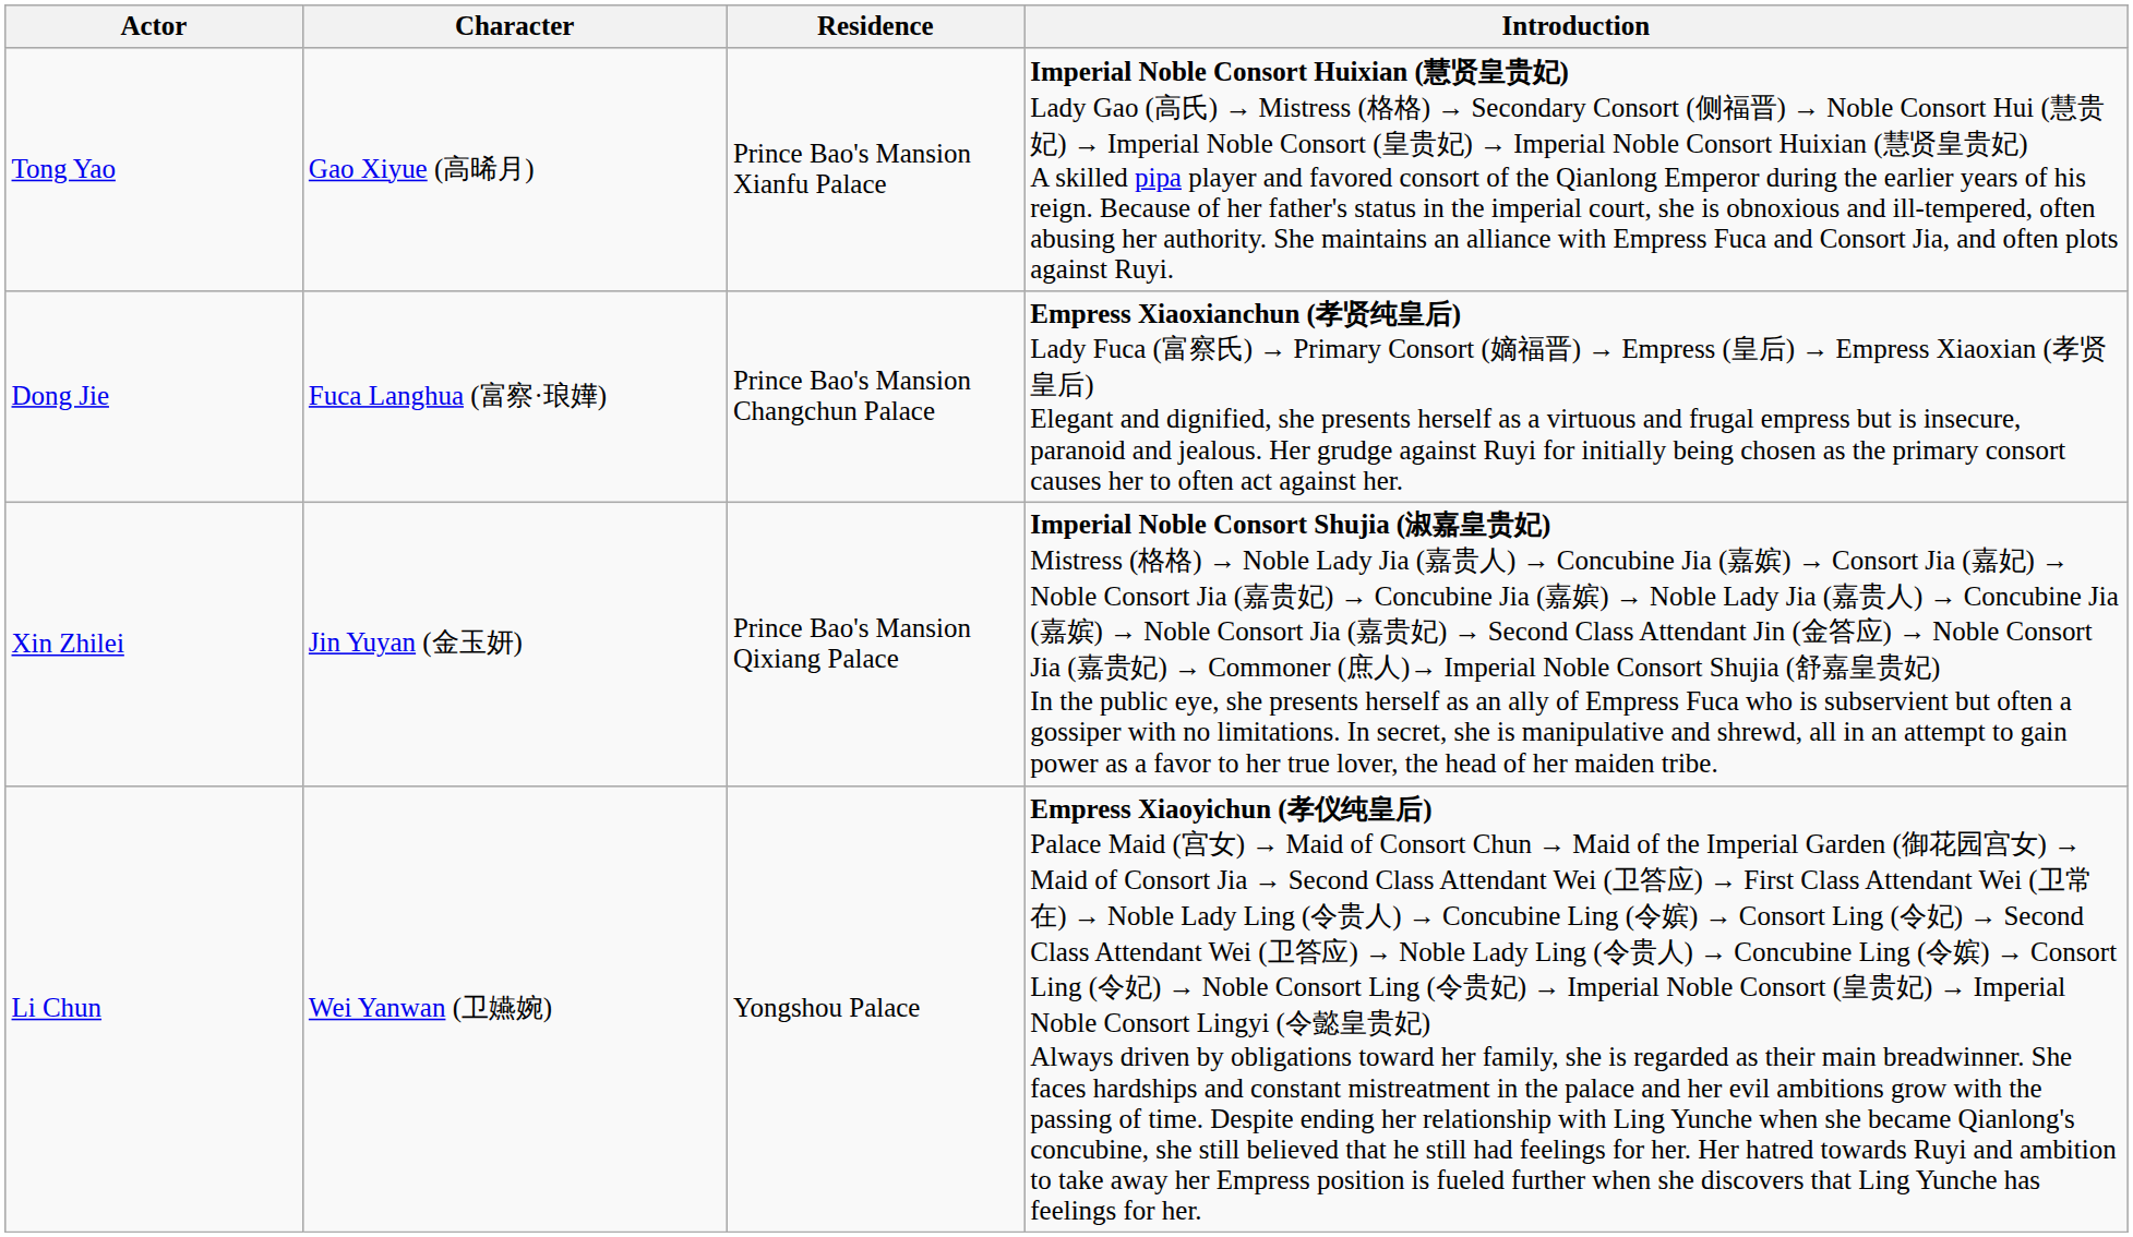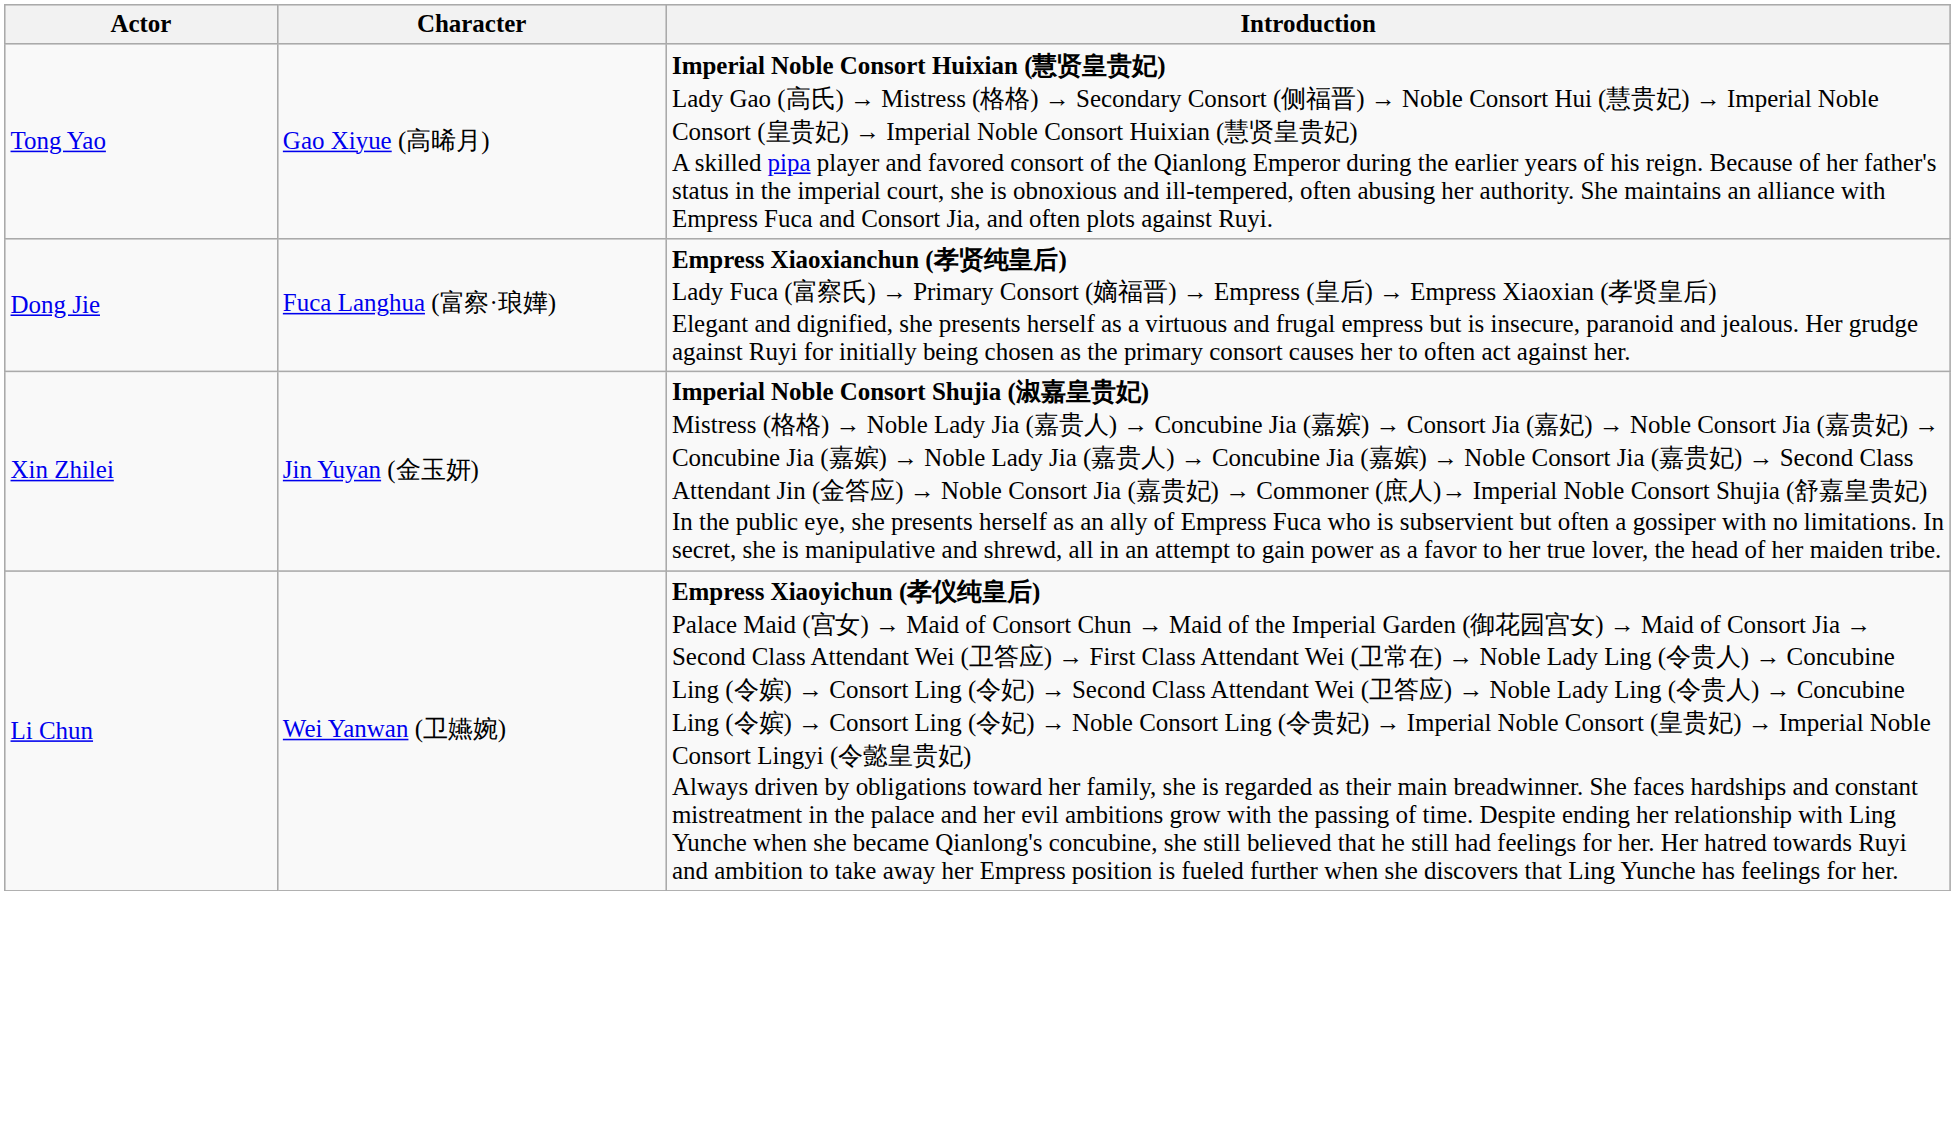 <table class="wikitable">
 <tr>
 <th style="width:14%">Actor</th>
 <th style="width:20%">Character</th>
-<th style="width:14%">Residence</th>
 <th>Introduction</th>
 </tr>
 <tr>
 <td><a href='#'>Tong Yao</a></td>
 <td><a href='#'>Gao Xiyue</a> (高晞月)</td>
-<td>Prince Bao's Mansion<br>Xianfu Palace</td>
 <td><strong>Imperial Noble Consort Huixian (慧贤皇贵妃)</strong><br>Lady Gao (高氏) → Mistress (格格) → Secondary Consort (侧福晋) → Noble Consort Hui (慧贵妃) → Imperial Noble Consort (皇贵妃) → Imperial Noble Consort Huixian (慧贤皇贵妃)<br>A skilled <a href='#'>pipa</a> player and favored consort of the Qianlong Emperor during the earlier years of his reign. Because of her father's status in the imperial court, she is obnoxious and ill-tempered, often abusing her authority. She maintains an alliance with Empress Fuca and Consort Jia, and often plots against Ruyi.</td>
 </tr>
 <tr>
 <td><a href='#'>Dong Jie</a></td>
 <td><a href='#'>Fuca Langhua</a> (富察·琅嬅)</td>
-<td>Prince Bao's Mansion<br>Changchun Palace</td>
 <td><strong>Empress Xiaoxianchun (孝贤纯皇后)</strong><br>Lady Fuca (富察氏) → Primary Consort (嫡福晋) → Empress (皇后) → Empress Xiaoxian (孝贤皇后)<br>Elegant and dignified, she presents herself as a virtuous and frugal empress but is insecure, paranoid and jealous. Her grudge against Ruyi for initially being chosen as the primary consort causes her to often act against her.</td>
 </tr>
 <tr>
 <td><a href='#'>Xin Zhilei</a></td>
 <td><a href='#'>Jin Yuyan</a> (金玉妍)</td>
-<td>Prince Bao's Mansion<br>Qixiang Palace</td>
 <td><strong>Imperial Noble Consort Shujia (淑嘉皇贵妃)</strong><br>Mistress (格格) → Noble Lady Jia (嘉贵人) → Concubine Jia (嘉嫔) → Consort Jia (嘉妃) → Noble Consort Jia (嘉贵妃) → Concubine Jia (嘉嫔) → Noble Lady Jia (嘉贵人) → Concubine Jia (嘉嫔) → Noble Consort Jia (嘉贵妃) → Second Class Attendant Jin (金答应) → Noble Consort Jia (嘉贵妃) → Commoner (庶人)→ Imperial Noble Consort Shujia (舒嘉皇贵妃)<br>In the public eye, she presents herself as an ally of Empress Fuca who is subservient but often a gossiper with no limitations. In secret, she is manipulative and shrewd, all in an attempt to gain power as a favor to her true lover, the head of her maiden tribe.</td>
 </tr>
 <tr>
 <td><a href='#'>Li Chun</a></td>
 <td><a href='#'>Wei Yanwan</a> (卫嬿婉)</td>
-<td>Yongshou Palace</td>
 <td><strong>Empress Xiaoyichun (孝仪纯皇后)</strong><br>Palace Maid (宫女) → Maid of Consort Chun → Maid of the Imperial Garden (御花园宫女) → Maid of Consort Jia → Second Class Attendant Wei (卫答应) → First Class Attendant Wei (卫常在) → Noble Lady Ling (令贵人) → Concubine Ling (令嫔) → Consort Ling (令妃) → Second Class Attendant Wei (卫答应) → Noble Lady Ling (令贵人) → Concubine Ling (令嫔) → Consort Ling (令妃) → Noble Consort Ling (令贵妃) → Imperial Noble Consort (皇贵妃) → Imperial Noble Consort Lingyi (令懿皇贵妃)<br>Always driven by obligations toward her family, she is regarded as their main breadwinner. She faces hardships and constant mistreatment in the palace and her evil ambitions grow with the passing of time. Despite ending her relationship with Ling Yunche when she became Qianlong's concubine, she still believed that he still had feelings for her. Her hatred towards Ruyi and ambition to take away her Empress position is fueled further when she discovers that Ling Yunche has feelings for her.</td>
 </tr>
 </table>
